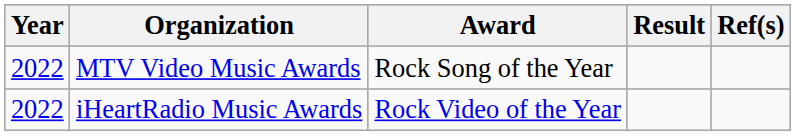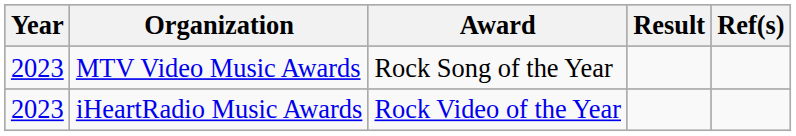 <table class="wikitable plainrowheaders">
 <tr align=center>
 <th scope="col">Year</th>
 <th scope="col">Organization</th>
 <th scope="col">Award</th>
 <th scope="col">Result</th>
 <th scope="col">Ref(s)</th>
 </tr>
 <tr>
-<td><a href='#'>2022</a></td>
+<td><a href='#'>2023</a></td>
 <td><a href='#'>MTV Video Music Awards</a></td>
 <td>Rock Song of the Year</td>
 <td></td>
 <td style="text-align:center;"></td>
 </tr>
 <tr>
-<td><a href='#'>2022</a></td>
+<td><a href='#'>2023</a></td>
 <td><a href='#'>iHeartRadio Music Awards</a></td>
 <td><a href='#'>Rock Video of the Year</a></td>
 <td></td>
 <td style="text-align:center;"></td>
 </tr>
 </table>
